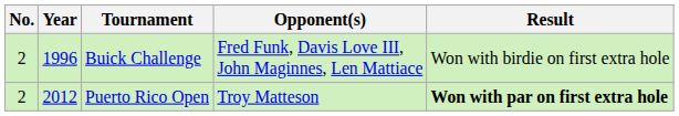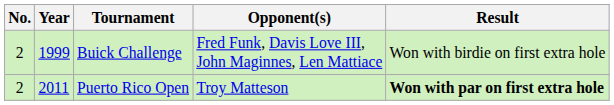 <table class="wikitable" style="font-size:95%;">
 <tr>
 <th>No.</th>
 <th>Year</th>
 <th>Tournament</th>
 <th>Opponent(s)</th>
 <th>Result</th>
 </tr>
 <tr style="background:#D0F0C0;">
 <td align=center>2</td>
-<td><a href='#'>1996</a></td>
+<td><a href='#'>1999</a></td>
 <td><a href='#'>Buick Challenge</a></td>
 <td> <a href='#'>Fred Funk</a>,  <a href='#'>Davis Love III</a>,<br> <a href='#'>John Maginnes</a>,  <a href='#'>Len Mattiace</a></td>
 <td>Won with birdie on first extra hole</td>
 </tr>
 <tr style="background:#D0F0C0;">
 <td align=center>2</td>
-<td><a href='#'>2012</a></td>
+<td><a href='#'>2011</a></td>
 <td><a href='#'>Puerto Rico Open</a></td>
 <td> <a href='#'>Troy Matteson</a></td>
 <td><strong>Won with par on first extra hole</strong></td>
 </tr>
 </table>
